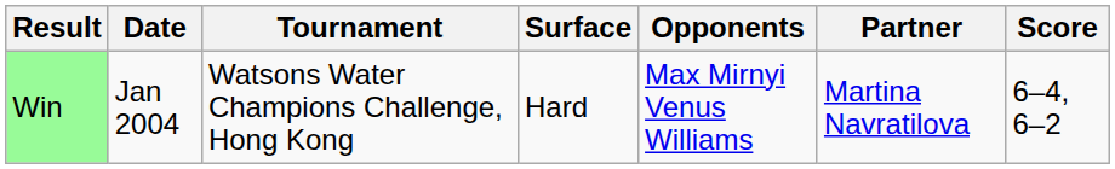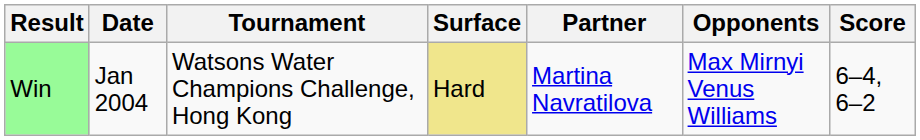 <table class="sortable wikitable">
 <tr>
 <th>Result</th>
 <th>Date</th>
 <th>Tournament</th>
 <th>Surface</th>
+<th>Partner</th>
 <th>Opponents</th>
-<th>Partner</th>
 <th class="unsortable">Score</th>
 </tr>
 <tr>
 <td style="background:#98fb98;">Win</td>
 <td>Jan 2004</td>
 <td>Watsons Water Champions Challenge, Hong Kong</td>
-<td>Hard</td>
+<td style="background: khaki;">Hard</td>
+<td> <a href='#'>Martina Navratilova</a></td>
 <td> <a href='#'>Max Mirnyi</a> <br> <a href='#'>Venus Williams</a></td>
-<td> <a href='#'>Martina Navratilova</a></td>
 <td>6–4, 6–2</td>
 </tr>
 </table>
